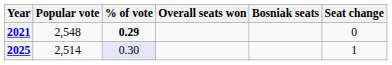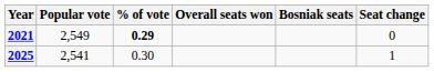 <table class="wikitable" style="text-align:center">
 <tr>
 <th>Year</th>
 <th>Popular vote</th>
 <th>% of vote</th>
 <th>Overall seats won</th>
 <th>Bosniak seats</th>
 <th>Seat change</th>
 </tr>
 <tr>
 <th><a href='#'>2021</a></th>
-<td>2,548</td>
+<td>2,549</td>
 <td><strong>0.29</strong></td>
 <td></td>
 <td></td>
 <td> 0</td>
 </tr>
 <tr>
 <th><a href='#'>2025</a></th>
-<td>2,514</td>
-<td style="background: lavender;">0.30</td>
+<td>2,541</td>
+<td>0.30</td>
 <td></td>
 <td></td>
 <td> 1</td>
 </tr>
 </table>
